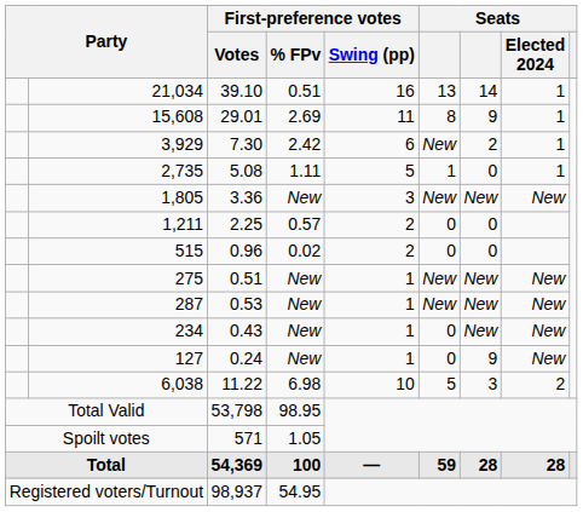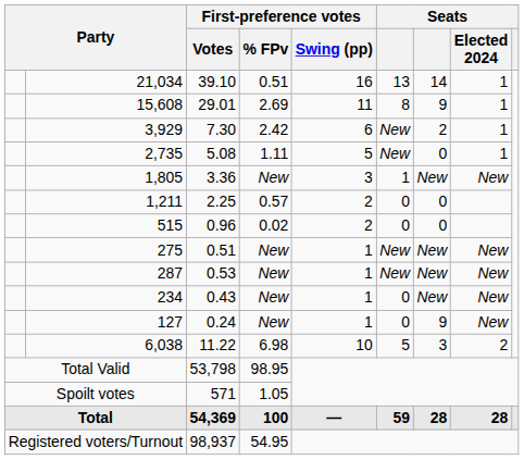 <table class="wikitable sortable" style="text-align:center;">
 <tr style="text-align:right; background-color:#E9E9E9; text-align:center">
 <th rowspan="2" colspan="2">Party</th>
 <th colspan="3">First-preference votes</th>
 <th colspan="5">Seats</th>
 </tr>
 <tr style="text-align:right; background-color:#E9E9E9; text-align:center">
 <th data-sort-type="number">Votes</th>
 <th data-sort-type="number">% FPv</th>
 <th data-sort-type="number"><a href='#'>Swing</a> (pp)</th>
 <th data-sort-type="number"></th>
 <th data-sort-type="number"><a href='#'></a></th>
 <th data-sort-type="number">Elected<br>2024</th>
 <th data-sort-type="number"></th>
 </tr>
 <tr>
 <td></td>
 <td align=right>21,034</td>
 <td align=right>39.10</td>
 <td align=right>0.51</td>
 <td align=right>16</td>
 <td align=right>13</td>
 <td align=right>14</td>
 <td align=right>1</td>
 </tr>
 <tr>
 <td></td>
 <td align=right>15,608</td>
 <td align=right>29.01</td>
 <td align=right>2.69</td>
 <td align=right>11</td>
 <td align=right>8</td>
 <td align=right>9</td>
 <td align=right>1</td>
 </tr>
 <tr>
 <td></td>
 <td align=right>3,929</td>
 <td align=right>7.30</td>
 <td align=right>2.42</td>
 <td align=right>6</td>
 <td align=right><em>New</em></td>
 <td align=right>2</td>
 <td align=right>1</td>
 </tr>
 <tr>
 <td></td>
 <td align=right>2,735</td>
 <td align=right>5.08</td>
 <td align=right>1.11</td>
 <td align=right>5</td>
-<td align=right>1</td>
+<td align=right><em>New</em></td>
 <td align=right>0</td>
 <td align=right>1</td>
 </tr>
 <tr>
 <td></td>
 <td align=right>1,805</td>
 <td align=right>3.36</td>
 <td align=right><em>New</em></td>
 <td align=right>3</td>
-<td align=right><em>New</em></td>
+<td align=right>1</td>
 <td align=right><em>New</em></td>
 <td align=right><em>New</em></td>
 </tr>
 <tr>
 <td></td>
 <td align=right>1,211</td>
 <td align=right>2.25</td>
 <td align=right>0.57</td>
 <td align=right>2</td>
 <td align=right>0</td>
 <td align=right>0</td>
 <td align=right></td>
 </tr>
 <tr>
 <td></td>
 <td align=right>515</td>
 <td align=right>0.96</td>
 <td align=right>0.02</td>
 <td align=right>2</td>
 <td align=right>0</td>
 <td align=right>0</td>
 <td align=right></td>
 </tr>
 <tr>
 <td></td>
 <td align=right>275</td>
 <td align=right>0.51</td>
 <td align=right><em>New</em></td>
 <td align=right>1</td>
 <td align=right><em>New</em></td>
 <td align=right><em>New</em></td>
 <td align=right><em>New</em></td>
 </tr>
 <tr>
 <td></td>
 <td align=right>287</td>
 <td align=right>0.53</td>
 <td align=right><em>New</em></td>
 <td align=right>1</td>
 <td align=right><em>New</em></td>
 <td align=right><em>New</em></td>
 <td align=right><em>New</em></td>
 </tr>
 <tr>
 <td></td>
 <td align=right>234</td>
 <td align=right>0.43</td>
 <td align=right><em>New</em></td>
 <td align=right>1</td>
 <td align=right>0</td>
 <td align=right><em>New</em></td>
 <td align=right><em>New</em></td>
 </tr>
 <tr>
 <td></td>
 <td align=right>127</td>
 <td align=right>0.24</td>
 <td align=right><em>New</em></td>
 <td align=right>1</td>
 <td align=right>0</td>
 <td align=right>9</td>
 <td align=right><em>New</em></td>
 </tr>
 <tr>
 <td></td>
 <td align=right>6,038</td>
 <td align=right>11.22</td>
 <td align=right>6.98</td>
 <td align=right>10</td>
 <td align=right>5</td>
 <td align=right>3</td>
 <td align=right>2</td>
 </tr>
 <tr class="sortbottom">
 <td colspan=2>Total Valid</td>
 <td align=right>53,798</td>
 <td align=right>98.95</td>
 <td rowspan=2 colspan=6></td>
 </tr>
 <tr>
 <td colspan=2>Spoilt votes</td>
 <td align=right>571</td>
 <td align=right>1.05</td>
 </tr>
 <tr style="font-weight:bold; background:rgb(232,232,232);">
 <td colspan=2>Total</td>
 <td align=right>54,369</td>
 <td align=right>100</td>
 <td>—</td>
 <td align=right>59</td>
 <td align=right>28</td>
 <td align=right>28</td>
 <td></td>
 </tr>
 <tr>
 <td colspan=2>Registered voters/Turnout</td>
 <td align=right>98,937</td>
 <td align=right>54.95</td>
 <td colspan=6></td>
 </tr>
 </table>
